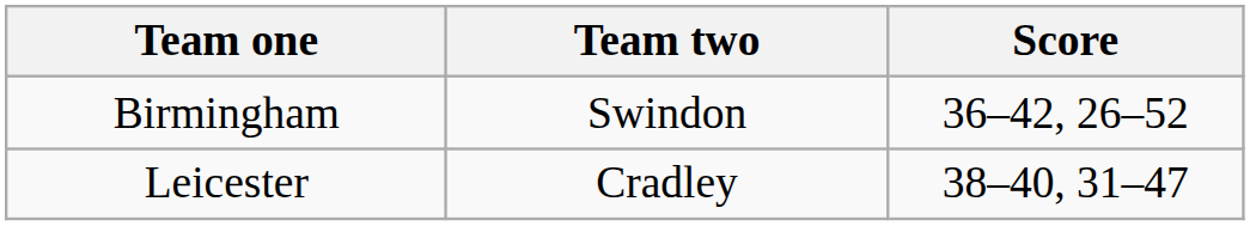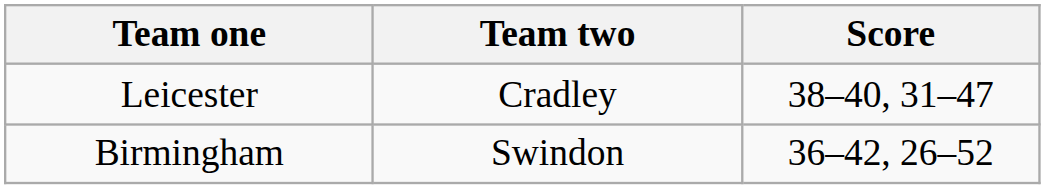 <table class="wikitable" style="text-align: center">
 <tr>
 <th width=150>Team one</th>
 <th width=150>Team two</th>
 <th width=120>Score</th>
 </tr>
 <tr>
+<td>Leicester</td>
+<td>Cradley</td>
+<td>38–40, 31–47</td>
+</tr>
+<tr>
 <td>Birmingham</td>
 <td>Swindon</td>
 <td>36–42, 26–52</td>
 </tr>
-<tr>
-<td>Leicester</td>
-<td>Cradley</td>
-<td>38–40, 31–47</td>
-</tr>
 </table>
